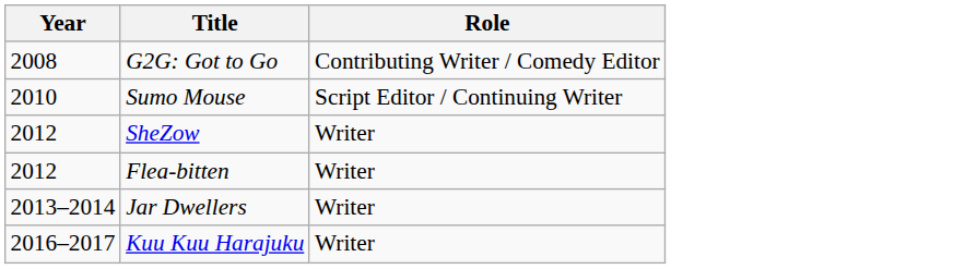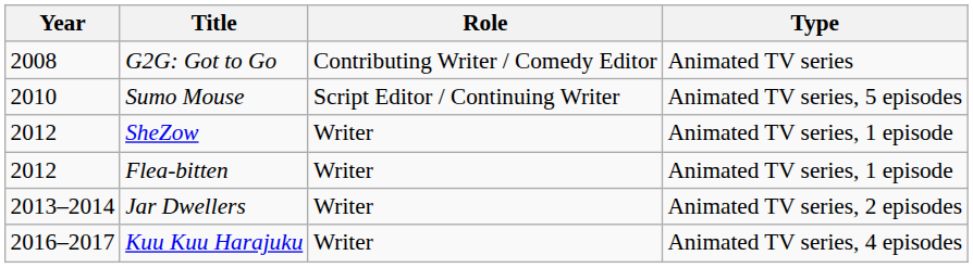 <table class=wikitable>
 <tr>
 <th>Year</th>
 <th>Title</th>
 <th>Role</th>
+<th>Type</th>
 </tr>
 <tr>
 <td>2008</td>
 <td><em>G2G: Got to Go</em></td>
 <td>Contributing Writer / Comedy Editor</td>
+<td>Animated TV series</td>
 </tr>
 <tr>
 <td>2010</td>
 <td><em>Sumo Mouse</em></td>
 <td>Script Editor / Continuing Writer</td>
+<td>Animated TV series, 5 episodes</td>
 </tr>
 <tr>
 <td>2012</td>
 <td><em><a href='#'>SheZow</a></em></td>
 <td>Writer</td>
+<td>Animated TV series, 1 episode</td>
 </tr>
 <tr>
 <td>2012</td>
 <td><em>Flea-bitten</em></td>
 <td>Writer</td>
+<td>Animated TV series, 1 episode</td>
 </tr>
 <tr>
 <td>2013–2014</td>
 <td><em>Jar Dwellers</em></td>
 <td>Writer</td>
+<td>Animated TV series, 2 episodes</td>
 </tr>
 <tr>
 <td>2016–2017</td>
 <td><em><a href='#'>Kuu Kuu Harajuku</a></em></td>
 <td>Writer</td>
+<td>Animated TV series, 4 episodes</td>
 </tr>
 </table>
